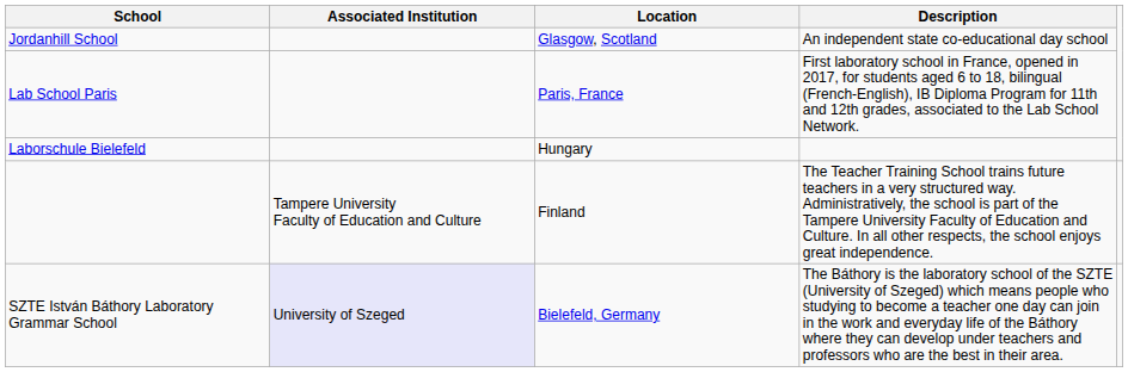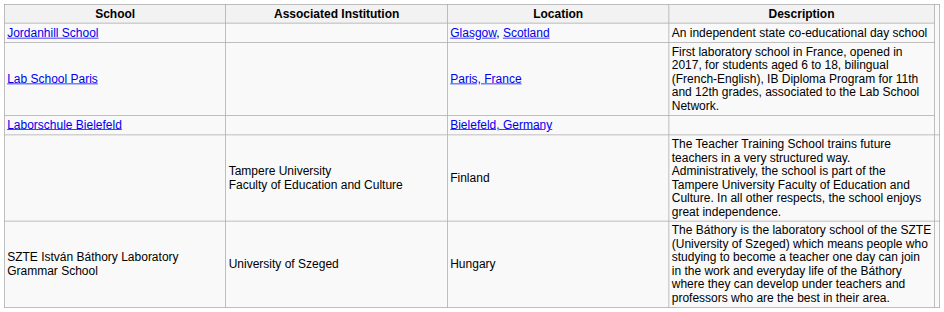 <table class="wikitable">
 <tr>
 <th style=width:18em>School</th>
 <th style=width:18em>Associated Institution</th>
 <th style=width:18em>Location</th>
 <th>Description</th>
 </tr>
 <tr>
 <td><a href='#'>Jordanhill School</a></td>
 <td></td>
 <td><a href='#'>Glasgow</a>, <a href='#'>Scotland</a></td>
 <td>An independent state co-educational day school</td>
 </tr>
 <tr>
 <td><a href='#'>Lab School Paris</a></td>
 <td></td>
 <td><a href='#'>Paris, France</a></td>
 <td>First laboratory school in France, opened in 2017, for students aged 6 to 18, bilingual (French-English), IB Diploma Program for 11th and 12th grades, associated to the Lab School Network.</td>
 </tr>
 <tr>
 <td><a href='#'>Laborschule Bielefeld</a></td>
 <td></td>
-<td>Hungary</td>
+<td><a href='#'>Bielefeld, Germany</a></td>
 <td></td>
 </tr>
 <tr>
 <td></td>
 <td>Tampere University<br>Faculty of Education and Culture</td>
 <td>Finland</td>
 <td>The Teacher Training School trains future teachers in a very structured way. Administratively, the school is part of the Tampere University Faculty of Education and Culture. In all other respects, the school enjoys great independence.</td>
 <td></td>
 </tr>
 <tr>
 <td>SZTE István Báthory Laboratory Grammar School</td>
-<td style="background: lavender;">University of Szeged</td>
-<td><a href='#'>Bielefeld, Germany</a></td>
+<td>University of Szeged</td>
+<td>Hungary</td>
 <td>The Báthory is the laboratory school of the SZTE (University of Szeged) which means people who studying to become a teacher one day can join in the work and everyday life of the Báthory where they can develop under teachers and professors who are the best in their area.</td>
 </tr>
 </table>
